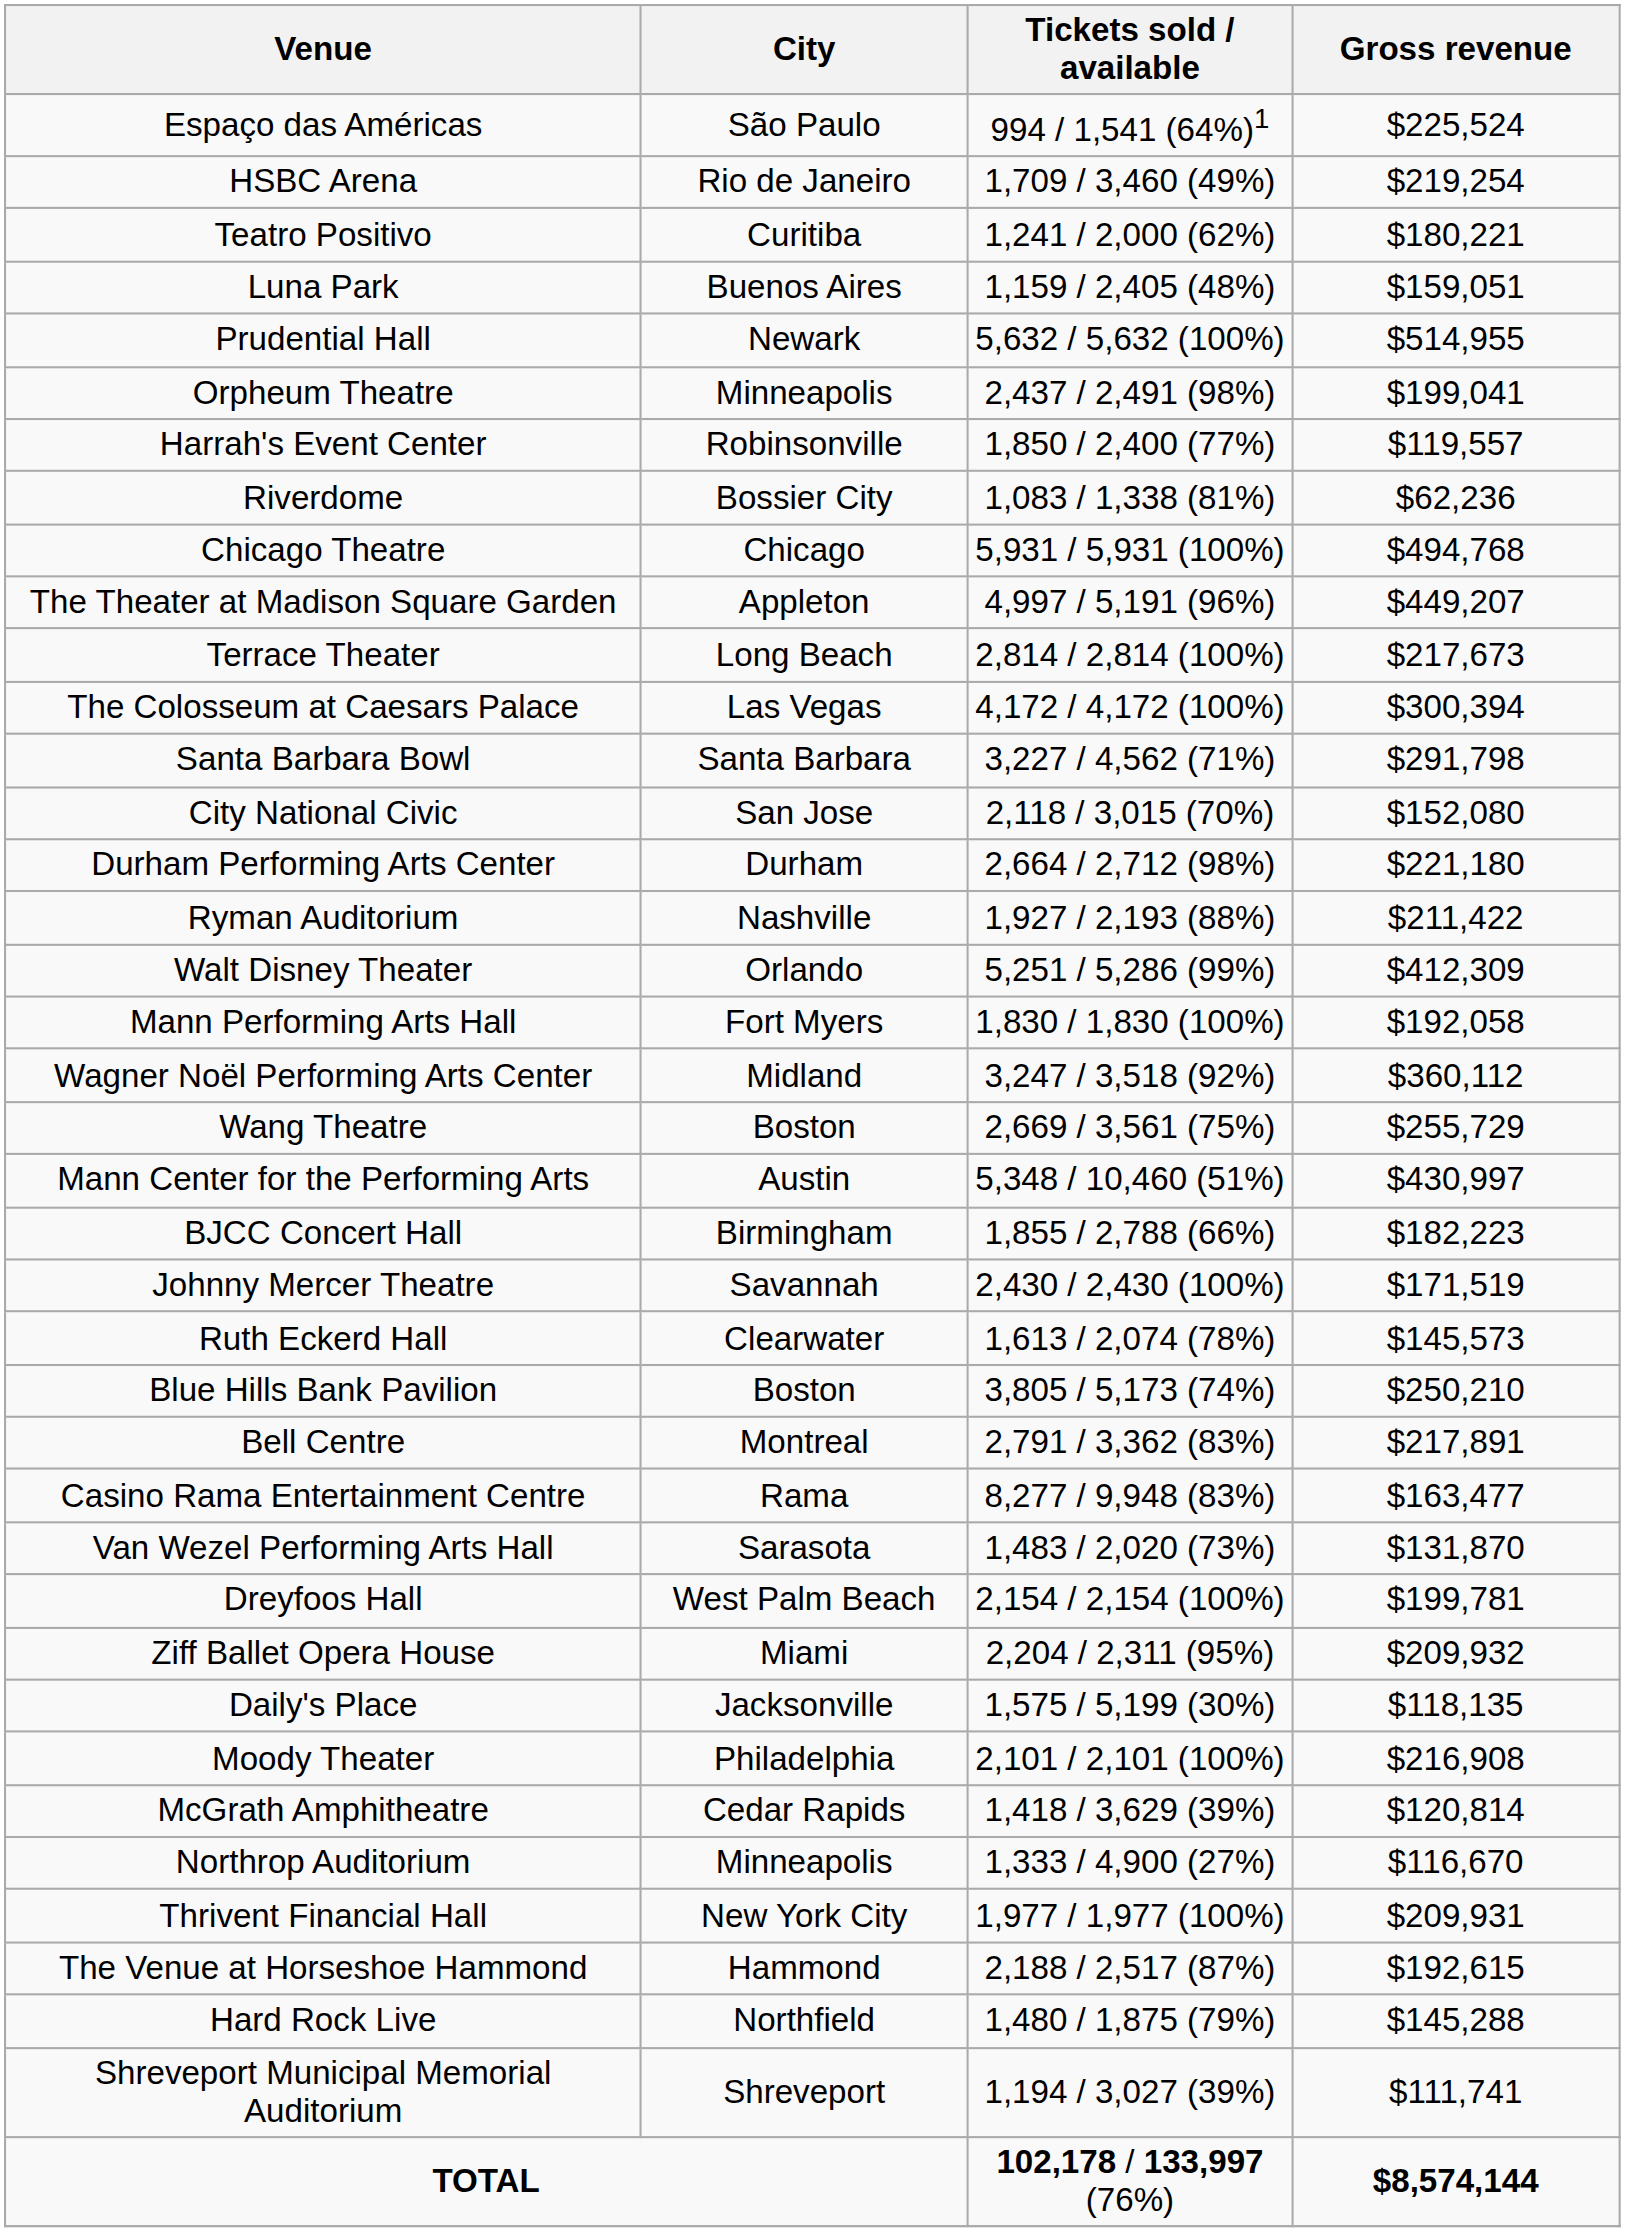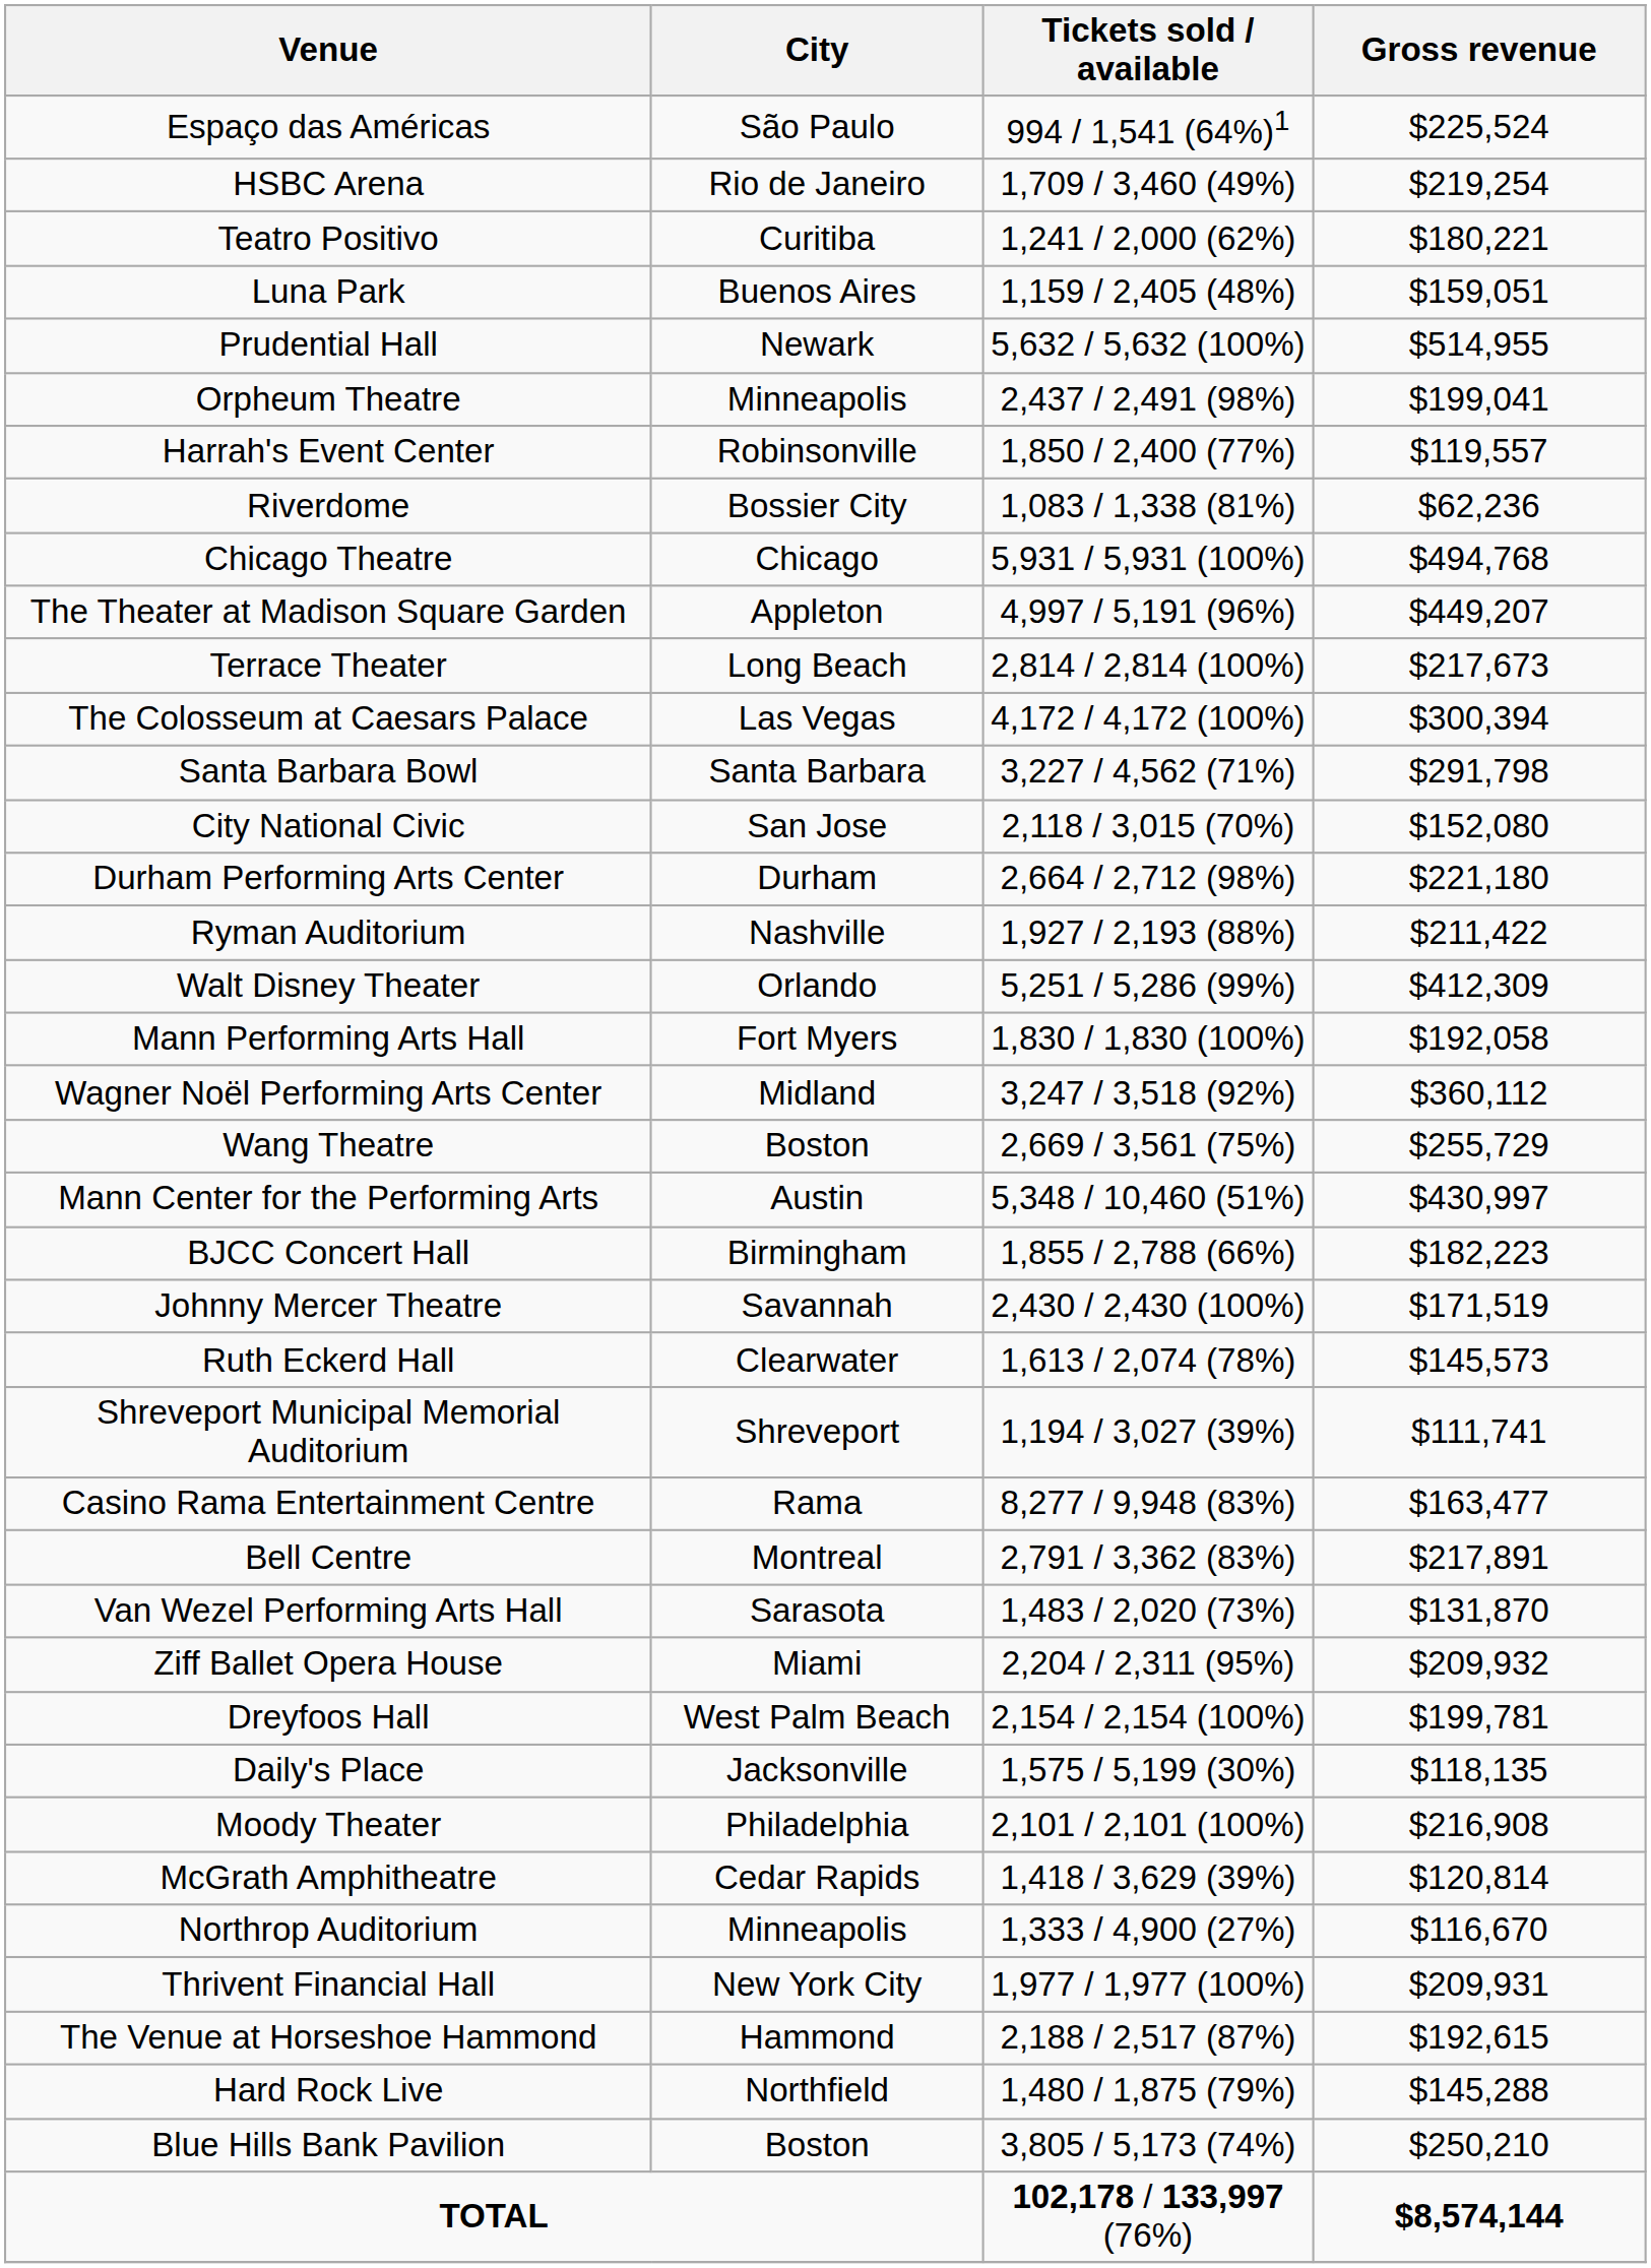 <table class="wikitable" style="text-align:center">
 <tr>
 <th width="300">Venue</th>
 <th width="150">City</th>
 <th width="150">Tickets sold / available</th>
 <th width="150">Gross revenue</th>
 </tr>
 <tr>
 <td>Espaço das Américas</td>
 <td>São Paulo</td>
 <td>994 / 1,541 (64%)<sup>1</sup></td>
 <td>$225,524</td>
 </tr>
 <tr>
 <td>HSBC Arena</td>
 <td>Rio de Janeiro</td>
 <td>1,709 / 3,460 (49%)</td>
 <td>$219,254</td>
 </tr>
 <tr>
 <td>Teatro Positivo</td>
 <td>Curitiba</td>
 <td>1,241 / 2,000 (62%)</td>
 <td>$180,221</td>
 </tr>
 <tr>
 <td>Luna Park</td>
 <td>Buenos Aires</td>
 <td>1,159 / 2,405 (48%)</td>
 <td>$159,051</td>
 </tr>
 <tr>
 <td>Prudential Hall</td>
 <td>Newark</td>
 <td>5,632 / 5,632 (100%)</td>
 <td>$514,955</td>
 </tr>
 <tr>
 <td>Orpheum Theatre</td>
 <td>Minneapolis</td>
 <td>2,437 / 2,491 (98%)</td>
 <td>$199,041</td>
 </tr>
 <tr>
 <td>Harrah's Event Center</td>
 <td>Robinsonville</td>
 <td>1,850 / 2,400 (77%)</td>
 <td>$119,557</td>
 </tr>
 <tr>
 <td>Riverdome</td>
 <td>Bossier City</td>
 <td>1,083 / 1,338 (81%)</td>
 <td>$62,236</td>
 </tr>
 <tr>
 <td>Chicago Theatre</td>
 <td>Chicago</td>
 <td>5,931 / 5,931 (100%)</td>
 <td>$494,768</td>
 </tr>
 <tr>
 <td>The Theater at Madison Square Garden</td>
 <td>Appleton</td>
 <td>4,997 / 5,191 (96%)</td>
 <td>$449,207</td>
 </tr>
 <tr>
 <td>Terrace Theater</td>
 <td>Long Beach</td>
 <td>2,814 / 2,814 (100%)</td>
 <td>$217,673</td>
 </tr>
 <tr>
 <td>The Colosseum at Caesars Palace</td>
 <td>Las Vegas</td>
 <td>4,172 / 4,172 (100%)</td>
 <td>$300,394</td>
 </tr>
 <tr>
 <td>Santa Barbara Bowl</td>
 <td>Santa Barbara</td>
 <td>3,227 / 4,562 (71%)</td>
 <td>$291,798</td>
 </tr>
 <tr>
 <td>City National Civic</td>
 <td>San Jose</td>
 <td>2,118 / 3,015 (70%)</td>
 <td>$152,080</td>
 </tr>
 <tr>
 <td>Durham Performing Arts Center</td>
 <td>Durham</td>
 <td>2,664 / 2,712 (98%)</td>
 <td>$221,180</td>
 </tr>
 <tr>
 <td>Ryman Auditorium</td>
 <td>Nashville</td>
 <td>1,927 / 2,193 (88%)</td>
 <td>$211,422</td>
 </tr>
 <tr>
 <td>Walt Disney Theater</td>
 <td>Orlando</td>
 <td>5,251 / 5,286 (99%)</td>
 <td>$412,309</td>
 </tr>
 <tr>
 <td>Mann Performing Arts Hall</td>
 <td>Fort Myers</td>
 <td>1,830 / 1,830 (100%)</td>
 <td>$192,058</td>
 </tr>
 <tr>
 <td>Wagner Noël Performing Arts Center</td>
 <td>Midland</td>
 <td>3,247 / 3,518 (92%)</td>
 <td>$360,112</td>
 </tr>
 <tr>
 <td>Wang Theatre</td>
 <td>Boston</td>
 <td>2,669 / 3,561 (75%)</td>
 <td>$255,729</td>
 </tr>
 <tr>
 <td>Mann Center for the Performing Arts</td>
 <td>Austin</td>
 <td>5,348 / 10,460 (51%)</td>
 <td>$430,997</td>
 </tr>
 <tr>
 <td>BJCC Concert Hall</td>
 <td>Birmingham</td>
 <td>1,855 / 2,788 (66%)</td>
 <td>$182,223</td>
 </tr>
 <tr>
 <td>Johnny Mercer Theatre</td>
 <td>Savannah</td>
 <td>2,430 / 2,430 (100%)</td>
 <td>$171,519</td>
 </tr>
 <tr>
 <td>Ruth Eckerd Hall</td>
 <td>Clearwater</td>
 <td>1,613 / 2,074 (78%)</td>
 <td>$145,573</td>
 </tr>
 <tr>
-<td>Blue Hills Bank Pavilion</td>
-<td>Boston</td>
-<td>3,805 / 5,173 (74%)</td>
-<td>$250,210</td>
+<td>Shreveport Municipal Memorial Auditorium</td>
+<td>Shreveport</td>
+<td>1,194 / 3,027 (39%)</td>
+<td>$111,741</td>
+</tr>
+<tr>
+<td>Casino Rama Entertainment Centre</td>
+<td>Rama</td>
+<td>8,277 / 9,948 (83%)</td>
+<td>$163,477</td>
 </tr>
 <tr>
 <td>Bell Centre</td>
 <td>Montreal</td>
 <td>2,791 / 3,362 (83%)</td>
 <td>$217,891</td>
 </tr>
 <tr>
-<td>Casino Rama Entertainment Centre</td>
-<td>Rama</td>
-<td>8,277 / 9,948 (83%)</td>
-<td>$163,477</td>
-</tr>
-<tr>
 <td>Van Wezel Performing Arts Hall</td>
 <td>Sarasota</td>
 <td>1,483 / 2,020 (73%)</td>
 <td>$131,870</td>
 </tr>
 <tr>
+<td>Ziff Ballet Opera House</td>
+<td>Miami</td>
+<td>2,204 / 2,311 (95%)</td>
+<td>$209,932</td>
+</tr>
+<tr>
 <td>Dreyfoos Hall</td>
 <td>West Palm Beach</td>
 <td>2,154 / 2,154 (100%)</td>
 <td>$199,781</td>
-</tr>
-<tr>
-<td>Ziff Ballet Opera House</td>
-<td>Miami</td>
-<td>2,204 / 2,311 (95%)</td>
-<td>$209,932</td>
 </tr>
 <tr>
 <td>Daily's Place</td>
 <td>Jacksonville</td>
 <td>1,575 / 5,199 (30%)</td>
 <td>$118,135</td>
 </tr>
 <tr>
 <td>Moody Theater</td>
 <td>Philadelphia</td>
 <td>2,101 / 2,101 (100%)</td>
 <td>$216,908</td>
 </tr>
 <tr>
 <td>McGrath Amphitheatre</td>
 <td>Cedar Rapids</td>
 <td>1,418 / 3,629 (39%)</td>
 <td>$120,814</td>
 </tr>
 <tr>
 <td>Northrop Auditorium</td>
 <td>Minneapolis</td>
 <td>1,333 / 4,900 (27%)</td>
 <td>$116,670</td>
 </tr>
 <tr>
 <td>Thrivent Financial Hall</td>
 <td>New York City</td>
 <td>1,977 / 1,977 (100%)</td>
 <td>$209,931</td>
 </tr>
 <tr>
 <td>The Venue at Horseshoe Hammond</td>
 <td>Hammond</td>
 <td>2,188 / 2,517 (87%)</td>
 <td>$192,615</td>
 </tr>
 <tr>
 <td>Hard Rock Live</td>
 <td>Northfield</td>
 <td>1,480 / 1,875 (79%)</td>
 <td>$145,288</td>
 </tr>
 <tr>
-<td>Shreveport Municipal Memorial Auditorium</td>
-<td>Shreveport</td>
-<td>1,194 / 3,027 (39%)</td>
-<td>$111,741</td>
+<td>Blue Hills Bank Pavilion</td>
+<td>Boston</td>
+<td>3,805 / 5,173 (74%)</td>
+<td>$250,210</td>
 </tr>
 <tr>
 <td colspan="2"><strong>TOTAL</strong></td>
 <td><strong>102,178</strong> / <strong>133,997</strong> (76%)</td>
 <td><strong>$8,574,144</strong></td>
 </tr>
 <tr>
 </tr>
 </table>
